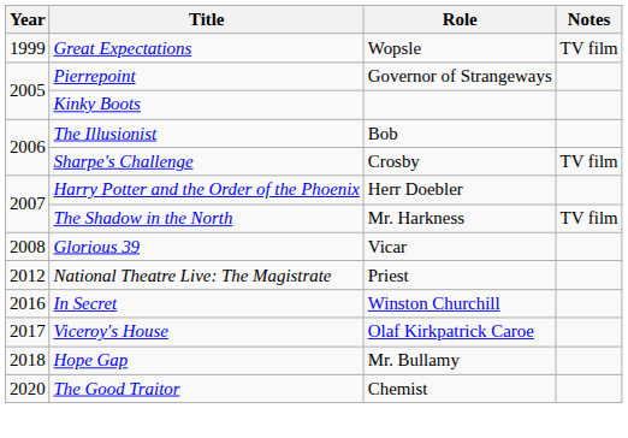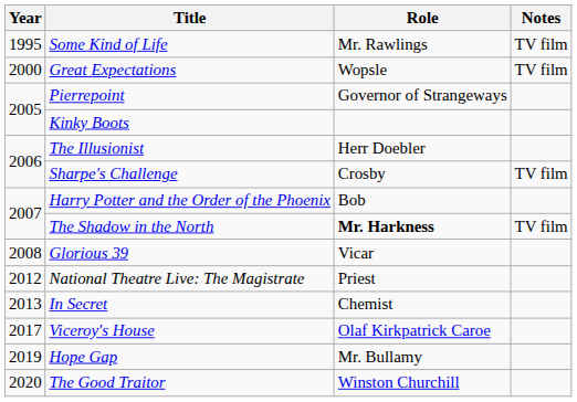 <table class="wikitable sortable">
 <tr>
 <th>Year</th>
 <th>Title</th>
 <th>Role</th>
 <th>Notes</th>
 </tr>
 <tr>
-<td>1999</td>
+<td>1995</td>
+<td><em><a href='#'>Some Kind of Life</a></em></td>
+<td>Mr. Rawlings</td>
+<td>TV film</td>
+</tr>
+<tr>
+<td>2000</td>
 <td><em><a href='#'>Great Expectations</a></em></td>
 <td>Wopsle</td>
 <td>TV film</td>
 </tr>
 <tr>
 <td rowspan="2">2005</td>
 <td><em><a href='#'>Pierrepoint</a></em></td>
 <td>Governor of Strangeways</td>
 <td></td>
 </tr>
 <tr>
 <td><em><a href='#'>Kinky Boots</a></em></td>
 <td></td>
 <td></td>
 </tr>
 <tr>
 <td rowspan="2">2006</td>
 <td><em><a href='#'>The Illusionist</a></em></td>
-<td>Bob</td>
+<td>Herr Doebler</td>
 <td></td>
 </tr>
 <tr>
 <td><em><a href='#'>Sharpe's Challenge</a></em></td>
 <td>Crosby</td>
 <td>TV film</td>
 </tr>
 <tr>
 <td rowspan="2">2007</td>
 <td><em><a href='#'>Harry Potter and the Order of the Phoenix</a></em></td>
-<td>Herr Doebler</td>
+<td>Bob</td>
 <td></td>
 </tr>
 <tr>
 <td><em><a href='#'>The Shadow in the North</a></em></td>
-<td>Mr. Harkness</td>
+<td><strong>Mr. Harkness</strong></td>
 <td>TV film</td>
 </tr>
 <tr>
 <td>2008</td>
 <td><em><a href='#'>Glorious 39</a></em></td>
 <td>Vicar</td>
 <td></td>
 </tr>
 <tr>
 <td>2012</td>
 <td><em>National Theatre Live: The Magistrate</em></td>
 <td>Priest</td>
 <td></td>
 </tr>
 <tr>
-<td>2016</td>
+<td>2013</td>
 <td><em><a href='#'>In Secret</a></em></td>
-<td><a href='#'>Winston Churchill</a></td>
+<td>Chemist</td>
 <td></td>
 </tr>
 <tr>
 <td>2017</td>
 <td><em><a href='#'>Viceroy's House</a></em></td>
 <td><a href='#'>Olaf Kirkpatrick Caroe</a></td>
 <td></td>
 </tr>
 <tr>
-<td>2018</td>
+<td>2019</td>
 <td><em><a href='#'>Hope Gap</a></em></td>
 <td>Mr. Bullamy</td>
 <td></td>
 </tr>
 <tr>
 <td>2020</td>
 <td><em><a href='#'>The Good Traitor</a></em></td>
-<td>Chemist</td>
+<td><a href='#'>Winston Churchill</a></td>
 <td></td>
 </tr>
 </table>
